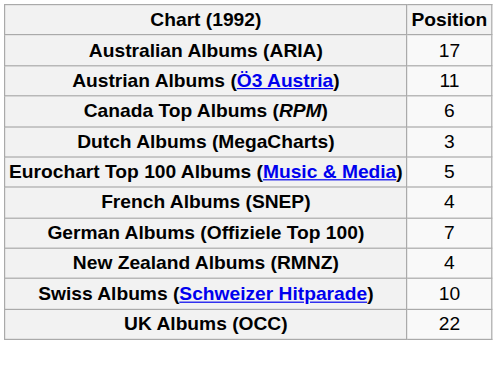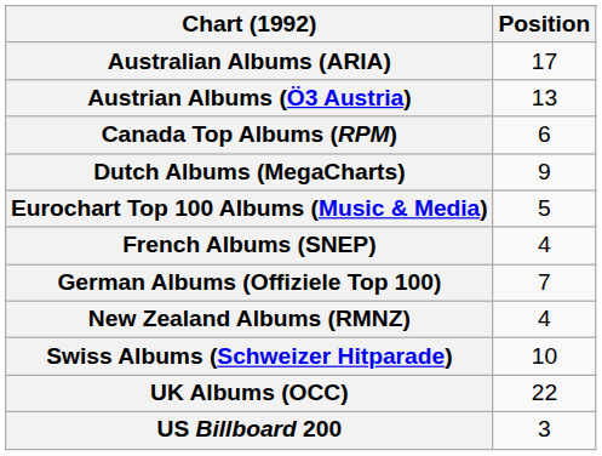 <table class="wikitable plainrowheaders sortable" style="text-align:center">
 <tr>
 <th scope="col">Chart (1992)</th>
 <th scope="col">Position</th>
 </tr>
 <tr>
 <th scope="row">Australian Albums (ARIA)</th>
 <td>17</td>
 </tr>
 <tr>
 <th scope="row">Austrian Albums (<a href='#'>Ö3 Austria</a>)</th>
-<td>11</td>
+<td>13</td>
 </tr>
 <tr>
 <th scope="row">Canada Top Albums (<em>RPM</em>)</th>
 <td>6</td>
 </tr>
 <tr>
 <th scope="row">Dutch Albums (MegaCharts)</th>
-<td>3</td>
+<td>9</td>
 </tr>
 <tr>
 <th scope="row">Eurochart Top 100 Albums (<a href='#'>Music & Media</a>)</th>
 <td>5</td>
 </tr>
 <tr>
 <th scope="row">French Albums (SNEP)</th>
 <td>4</td>
 </tr>
 <tr>
 <th scope="row">German Albums (Offiziele Top 100)</th>
 <td>7</td>
 </tr>
 <tr>
 <th scope="row">New Zealand Albums (RMNZ)</th>
 <td>4</td>
 </tr>
 <tr>
 <th scope="row">Swiss Albums (<a href='#'>Schweizer Hitparade</a>)</th>
 <td>10</td>
 </tr>
 <tr>
 <th scope="row">UK Albums (OCC)</th>
 <td>22</td>
 </tr>
+<tr>
+<th scope="row">US <em>Billboard</em> 200</th>
+<td>3</td>
+</tr>
 </table>
